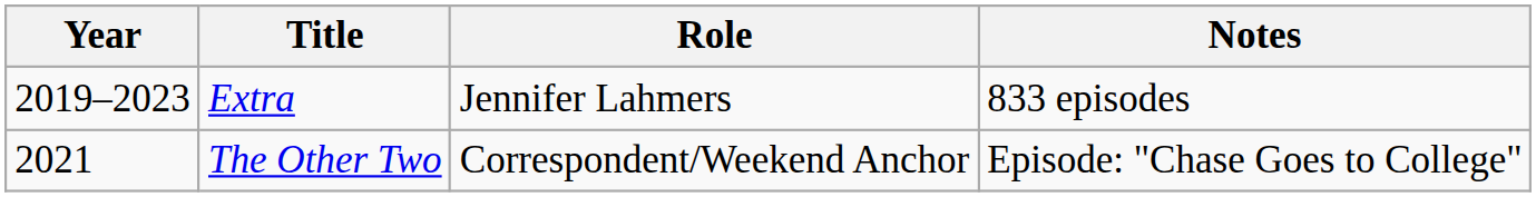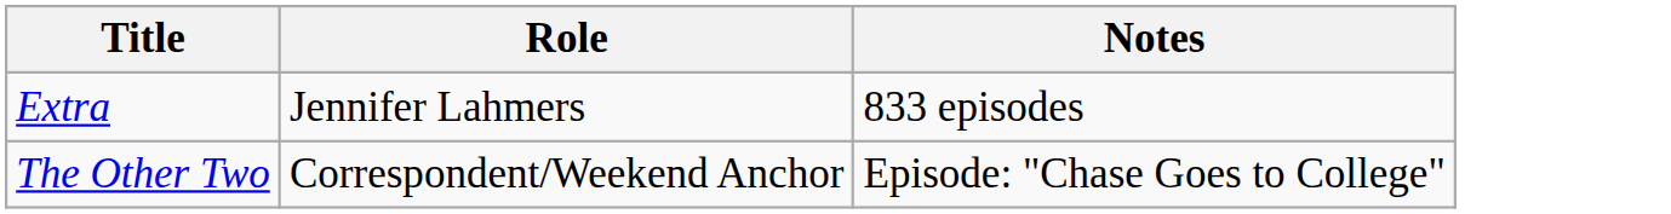 <table class="wikitable">
 <tr>
-<th>Year</th>
 <th>Title</th>
 <th>Role</th>
 <th>Notes</th>
 </tr>
 <tr>
-<td>2019–2023</td>
 <td><em><a href='#'>Extra</a></em></td>
 <td>Jennifer Lahmers</td>
 <td>833 episodes</td>
 </tr>
 <tr>
-<td>2021</td>
 <td><em><a href='#'>The Other Two</a></em></td>
 <td>Correspondent/Weekend Anchor</td>
 <td>Episode: "Chase Goes to College"</td>
 </tr>
 </table>
